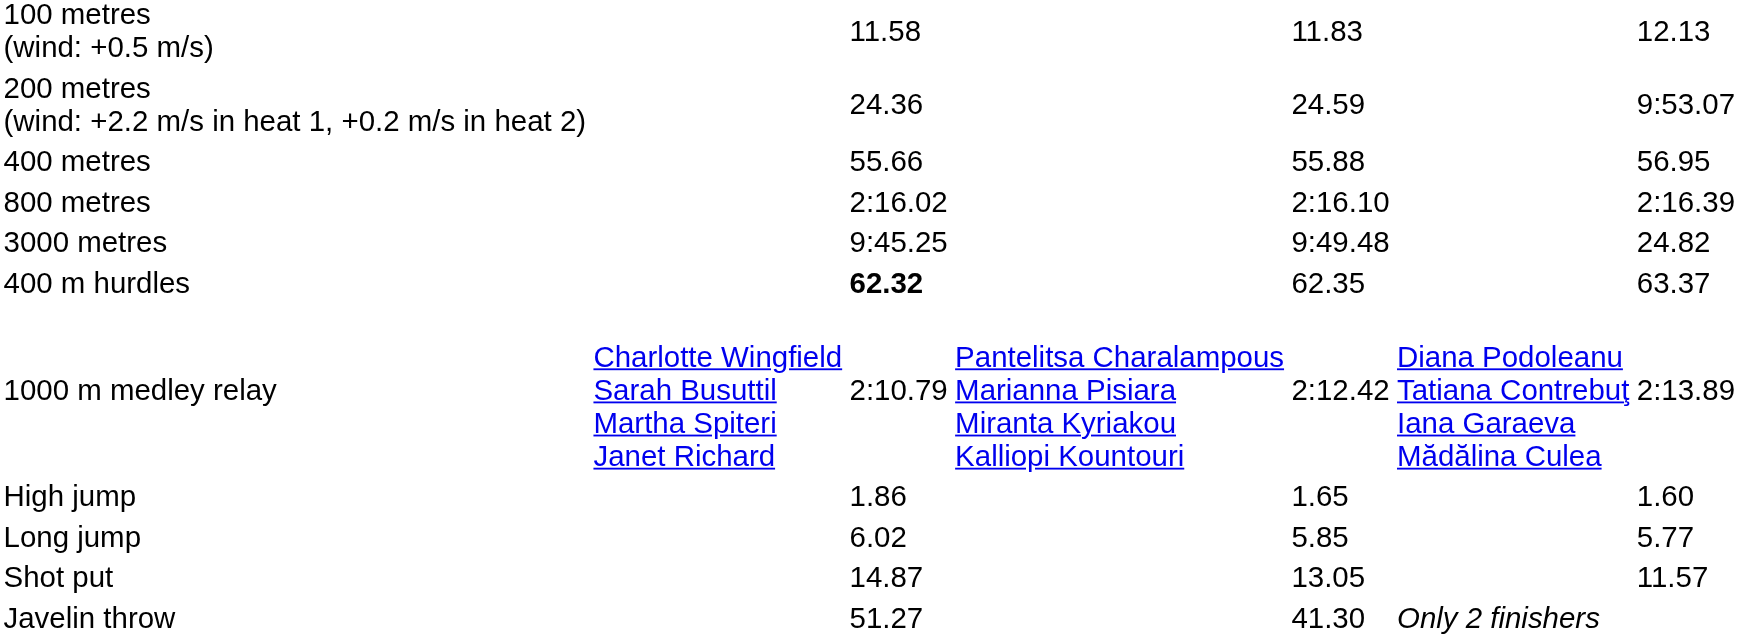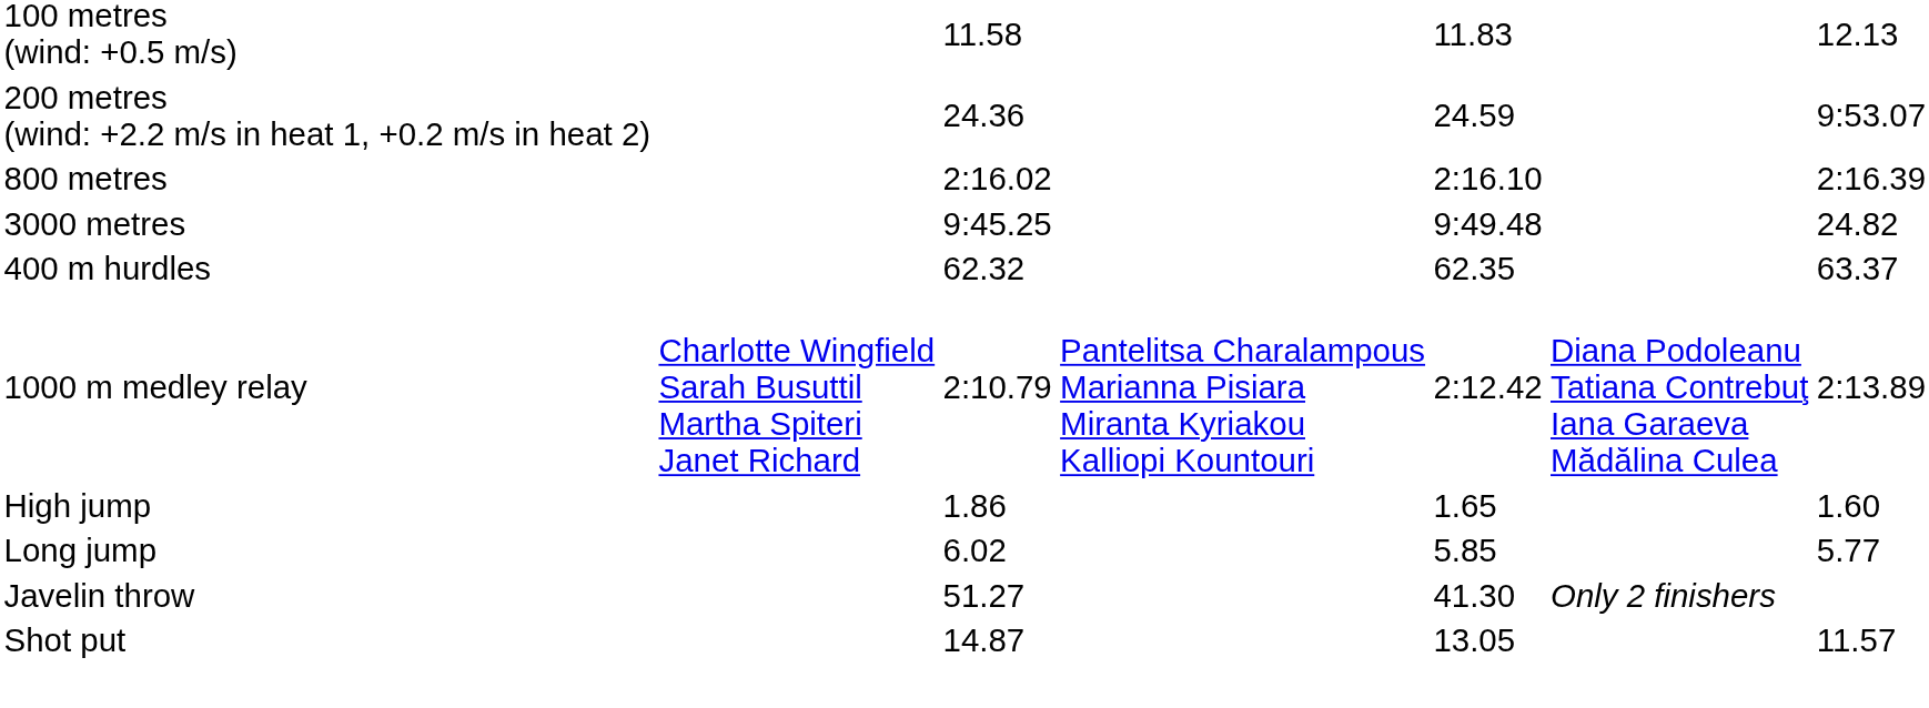 <table>
 <tr>
 <td>100 metres<br>(wind: +0.5 m/s)</td>
 <td></td>
 <td>11.58</td>
 <td></td>
 <td>11.83</td>
 <td></td>
 <td>12.13</td>
 </tr>
 <tr>
 <td>200 metres<br>(wind: +2.2 m/s in heat 1, +0.2 m/s in heat 2)</td>
 <td></td>
 <td>24.36</td>
 <td></td>
 <td>24.59  </td>
 <td></td>
 <td>9:53.07</td>
-</tr>
-<tr>
-<td>400 metres</td>
-<td></td>
-<td>55.66</td>
-<td></td>
-<td>55.88</td>
-<td></td>
-<td>56.95</td>
 </tr>
 <tr>
 <td>800 metres</td>
 <td></td>
 <td>2:16.02</td>
 <td></td>
 <td>2:16.10</td>
 <td></td>
 <td>2:16.39</td>
 </tr>
 <tr>
 <td>3000 metres</td>
 <td></td>
 <td>9:45.25</td>
 <td></td>
 <td>9:49.48</td>
 <td></td>
 <td>24.82</td>
 </tr>
 <tr>
 <td>400 m hurdles</td>
 <td></td>
-<td><strong>62.32</strong></td>
+<td>62.32</td>
 <td></td>
 <td>62.35</td>
 <td></td>
 <td>63.37</td>
 </tr>
 <tr>
 <td>1000 m medley relay</td>
 <td><br><a href='#'>Charlotte Wingfield</a><br><a href='#'>Sarah Busuttil</a><br><a href='#'>Martha Spiteri</a><br><a href='#'>Janet Richard</a></td>
 <td>2:10.79</td>
 <td><br><a href='#'>Pantelitsa Charalampous</a><br><a href='#'>Marianna Pisiara</a><br><a href='#'>Miranta Kyriakou</a><br><a href='#'>Kalliopi Kountouri</a></td>
 <td>2:12.42</td>
 <td><br><a href='#'>Diana Podoleanu</a><br><a href='#'>Tatiana Contrebuţ</a><br><a href='#'>Iana Garaeva</a><br><a href='#'>Mădălina Culea</a></td>
 <td>2:13.89</td>
 </tr>
 <tr>
 <td>High jump</td>
 <td></td>
 <td>1.86</td>
 <td></td>
 <td>1.65</td>
 <td></td>
 <td>1.60</td>
 </tr>
 <tr>
 <td>Long jump</td>
 <td></td>
 <td>6.02</td>
 <td></td>
 <td>5.85</td>
 <td></td>
 <td>5.77</td>
 </tr>
 <tr>
+<td>Javelin throw</td>
+<td></td>
+<td>51.27</td>
+<td></td>
+<td>41.30</td>
+<td><em>Only 2 finishers</em></td>
+<td></td>
+</tr>
+<tr>
 <td>Shot put</td>
 <td></td>
 <td>14.87</td>
 <td></td>
 <td>13.05</td>
 <td></td>
 <td>11.57</td>
 </tr>
-<tr>
-<td>Javelin throw</td>
-<td></td>
-<td>51.27</td>
-<td></td>
-<td>41.30</td>
-<td><em>Only 2 finishers</em></td>
-<td></td>
-</tr>
 </table>
